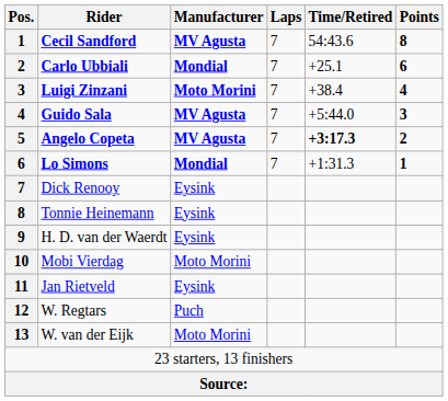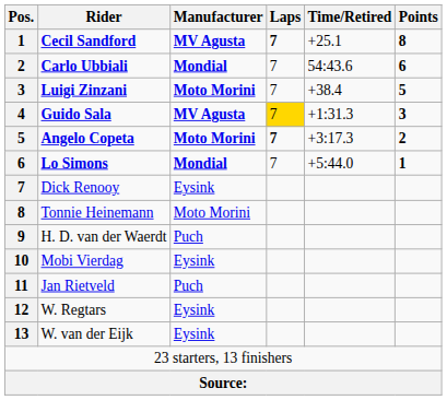 <table class="wikitable" style="font-size: 95%;">
 <tr>
 <th>Pos.</th>
 <th>Rider</th>
 <th>Manufacturer</th>
 <th>Laps</th>
 <th>Time/Retired</th>
 <th>Points</th>
 </tr>
 <tr>
 <th>1</th>
 <td> <strong><a href='#'>Cecil Sandford</a></strong></td>
 <td><strong><a href='#'>MV Agusta</a></strong></td>
-<td>7</td>
-<td>54:43.6</td>
+<td><strong>7</strong></td>
+<td>+25.1</td>
 <td><strong>8</strong></td>
 </tr>
 <tr>
 <th>2</th>
 <td> <strong><a href='#'>Carlo Ubbiali</a></strong></td>
 <td><strong><a href='#'>Mondial</a></strong></td>
 <td>7</td>
-<td>+25.1</td>
+<td>54:43.6</td>
 <td><strong>6</strong></td>
 </tr>
 <tr>
 <th>3</th>
 <td> <strong><a href='#'>Luigi Zinzani</a></strong></td>
 <td><strong><a href='#'>Moto Morini</a></strong></td>
 <td>7</td>
 <td>+38.4</td>
-<td><strong>4</strong></td>
+<td><strong>5</strong></td>
 </tr>
 <tr>
 <th>4</th>
 <td> <strong><a href='#'>Guido Sala</a></strong></td>
 <td><strong><a href='#'>MV Agusta</a></strong></td>
-<td>7</td>
-<td>+5:44.0</td>
+<td style="background: gold;">7</td>
+<td>+1:31.3</td>
 <td><strong>3</strong></td>
 </tr>
 <tr>
 <th>5</th>
 <td> <strong><a href='#'>Angelo Copeta</a></strong></td>
-<td><strong><a href='#'>MV Agusta</a></strong></td>
-<td>7</td>
-<td><strong>+3:17.3</strong></td>
+<td><strong><a href='#'>Moto Morini</a></strong></td>
+<td><strong>7</strong></td>
+<td>+3:17.3</td>
 <td><strong>2</strong></td>
 </tr>
 <tr>
 <th>6</th>
 <td> <strong><a href='#'>Lo Simons</a></strong></td>
 <td><strong><a href='#'>Mondial</a></strong></td>
 <td>7</td>
-<td>+1:31.3</td>
+<td>+5:44.0</td>
 <td><strong>1</strong></td>
 </tr>
 <tr>
 <th>7</th>
 <td> <a href='#'>Dick Renooy</a></td>
 <td><a href='#'>Eysink</a></td>
 <td></td>
 <td></td>
 <td></td>
 </tr>
 <tr>
 <th>8</th>
 <td> <a href='#'>Tonnie Heinemann</a></td>
-<td><a href='#'>Eysink</a></td>
+<td><a href='#'>Moto Morini</a></td>
 <td></td>
 <td></td>
 <td></td>
 </tr>
 <tr>
 <th>9</th>
 <td> H. D. van der Waerdt</td>
-<td><a href='#'>Eysink</a></td>
+<td><a href='#'>Puch</a></td>
 <td></td>
 <td></td>
 <td></td>
 </tr>
 <tr>
 <th>10</th>
 <td> <a href='#'>Mobi Vierdag</a></td>
-<td><a href='#'>Moto Morini</a></td>
+<td><a href='#'>Eysink</a></td>
 <td></td>
 <td></td>
 <td></td>
 </tr>
 <tr>
 <th>11</th>
 <td> <a href='#'>Jan Rietveld</a></td>
-<td><a href='#'>Eysink</a></td>
+<td><a href='#'>Puch</a></td>
 <td></td>
 <td></td>
 <td></td>
 </tr>
 <tr>
 <th>12</th>
 <td> W. Regtars</td>
-<td><a href='#'>Puch</a></td>
+<td><a href='#'>Eysink</a></td>
 <td></td>
 <td></td>
 <td></td>
 </tr>
 <tr>
 <th>13</th>
 <td> W. van der Eijk</td>
-<td><a href='#'>Moto Morini</a></td>
+<td><a href='#'>Eysink</a></td>
 <td></td>
 <td></td>
 <td></td>
 </tr>
 <tr>
 <td colspan=6 align=center>23 starters, 13 finishers</td>
 </tr>
 <tr>
 <th colspan=6><strong>Source</strong>:</th>
 </tr>
 </table>
